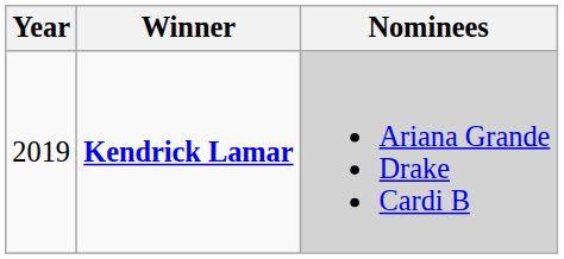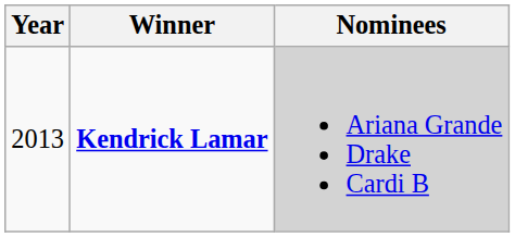 <table class="wikitable sortable">
 <tr>
 <th>Year</th>
 <th>Winner</th>
 <th>Nominees</th>
 </tr>
 <tr>
-<td align="center">2019</td>
+<td align="center">2013</td>
 <td align="center"><strong> <a href='#'>Kendrick Lamar</a></strong></td>
 <td style="background: lightgrey;"><br><ul><li> <a href='#'>Ariana Grande</a></li><li> <a href='#'>Drake</a></li><li> <a href='#'>Cardi B</a></li></ul></td>
 </tr>
 </table>
